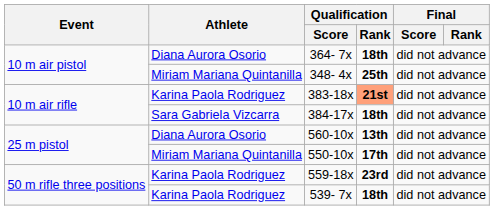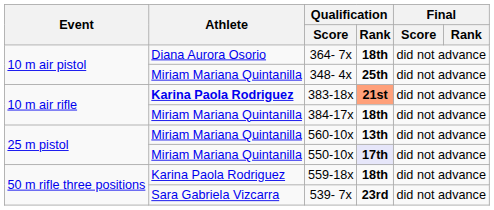 <table class="wikitable" style="font-size:90%">
 <tr>
 <th rowspan="2">Event</th>
 <th rowspan="2">Athlete</th>
 <th colspan="2">Qualification</th>
 <th colspan="2">Final</th>
 </tr>
 <tr>
 <th>Score</th>
 <th>Rank</th>
 <th>Score</th>
 <th>Rank</th>
 </tr>
 <tr>
 <td rowspan=2><a href='#'>10 m air pistol</a></td>
 <td><a href='#'>Diana Aurora Osorio</a></td>
 <td align=center>364- 7x</td>
 <td align=center><strong>18th</strong></td>
 <td align=center colspan=2>did not advance</td>
 </tr>
 <tr>
 <td><a href='#'>Miriam Mariana Quintanilla</a></td>
 <td align=center>348- 4x</td>
 <td align=center><strong>25th</strong></td>
 <td align=center colspan=2>did not advance</td>
 </tr>
 <tr>
 <td rowspan=2><a href='#'>10 m air rifle</a></td>
-<td><a href='#'>Karina Paola Rodriguez</a></td>
+<td><strong><a href='#'>Karina Paola Rodriguez</a></strong></td>
 <td align=center>383-18x</td>
 <td align=center style="background: lightsalmon;"><strong>21st</strong></td>
 <td align=center colspan=2>did not advance</td>
 </tr>
 <tr>
-<td><a href='#'>Sara Gabriela Vizcarra</a></td>
+<td><a href='#'>Miriam Mariana Quintanilla</a></td>
 <td align=center>384-17x</td>
 <td align=center><strong>18th</strong></td>
 <td align=center colspan=2>did not advance</td>
 </tr>
 <tr>
 <td rowspan=2><a href='#'>25 m pistol</a></td>
-<td><a href='#'>Diana Aurora Osorio</a></td>
+<td><a href='#'>Miriam Mariana Quintanilla</a></td>
 <td align=center>560-10x</td>
 <td align=center><strong>13th</strong></td>
 <td align=center colspan=2>did not advance</td>
 </tr>
 <tr>
 <td><a href='#'>Miriam Mariana Quintanilla</a></td>
 <td align=center>550-10x</td>
-<td align=center><strong>17th</strong></td>
+<td align=center style="background: lavender;"><strong>17th</strong></td>
 <td align=center colspan=2>did not advance</td>
 </tr>
 <tr>
 <td rowspan=2><a href='#'>50 m rifle three positions</a></td>
 <td><a href='#'>Karina Paola Rodriguez</a></td>
 <td align=center>559-18x</td>
+<td align=center><strong>18th</strong></td>
+<td align=center colspan=2>did not advance</td>
+</tr>
+<tr>
+<td><a href='#'>Sara Gabriela Vizcarra</a></td>
+<td align=center>539- 7x</td>
 <td align=center><strong>23rd</strong></td>
 <td align=center colspan=2>did not advance</td>
 </tr>
-<tr>
-<td><a href='#'>Karina Paola Rodriguez</a></td>
-<td align=center>539- 7x</td>
-<td align=center><strong>18th</strong></td>
-<td align=center colspan=2>did not advance</td>
-</tr>
 </table>
